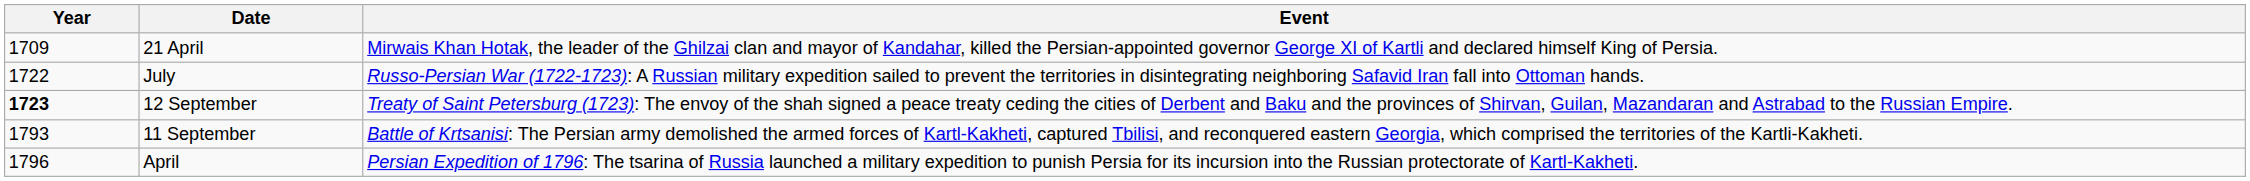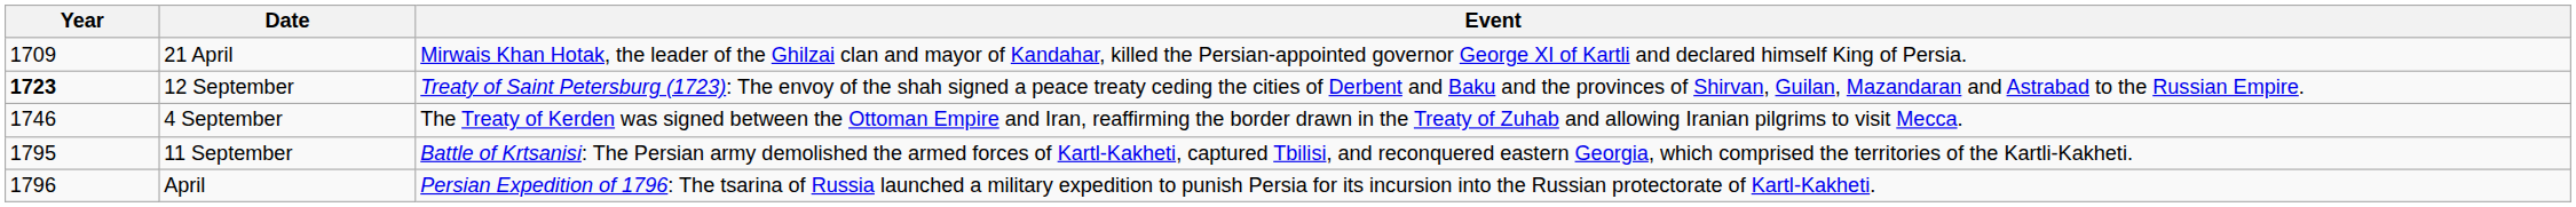 <table class="wikitable" width="100%">
 <tr>
 <th style="width:6%">Year</th>
 <th style="width:10%">Date</th>
 <th>Event</th>
 </tr>
 <tr>
 <td>1709</td>
 <td>21 April</td>
 <td><a href='#'>Mirwais Khan Hotak</a>, the leader of the <a href='#'>Ghilzai</a> clan and mayor of <a href='#'>Kandahar</a>, killed the Persian-appointed governor <a href='#'>George XI of Kartli</a> and declared himself King of Persia.</td>
 </tr>
 <tr>
-<td>1722</td>
-<td>July</td>
-<td><em><a href='#'>Russo-Persian War (1722-1723)</a></em>: A <a href='#'>Russian</a> military expedition sailed to prevent the territories in disintegrating neighboring <a href='#'>Safavid Iran</a> fall into <a href='#'>Ottoman</a> hands.</td>
-</tr>
-<tr>
 <td><strong>1723</strong></td>
 <td>12 September</td>
 <td><em><a href='#'>Treaty of Saint Petersburg (1723)</a></em>: The envoy of the shah signed a peace treaty ceding the cities of <a href='#'>Derbent</a> and <a href='#'>Baku</a> and the provinces of <a href='#'>Shirvan</a>, <a href='#'>Guilan</a>, <a href='#'>Mazandaran</a> and <a href='#'>Astrabad</a> to the <a href='#'>Russian Empire</a>.</td>
 </tr>
 <tr>
-<td>1793</td>
+<td>1746</td>
+<td>4 September</td>
+<td>The <a href='#'>Treaty of Kerden</a> was signed between the <a href='#'>Ottoman Empire</a> and Iran, reaffirming the border drawn in the <a href='#'>Treaty of Zuhab</a> and allowing Iranian pilgrims to visit <a href='#'>Mecca</a>.</td>
+</tr>
+<tr>
+<td>1795</td>
 <td>11 September</td>
 <td><em><a href='#'>Battle of Krtsanisi</a></em>: The Persian army demolished the armed forces of <a href='#'>Kartl-Kakheti</a>, captured <a href='#'>Tbilisi</a>, and reconquered eastern <a href='#'>Georgia</a>, which comprised the territories of the Kartli-Kakheti.</td>
 </tr>
 <tr>
 <td>1796</td>
 <td>April</td>
 <td><em><a href='#'>Persian Expedition of 1796</a></em>: The tsarina of <a href='#'>Russia</a> launched a military expedition to punish Persia for its incursion into the Russian protectorate of <a href='#'>Kartl-Kakheti</a>.</td>
 </tr>
 </table>
